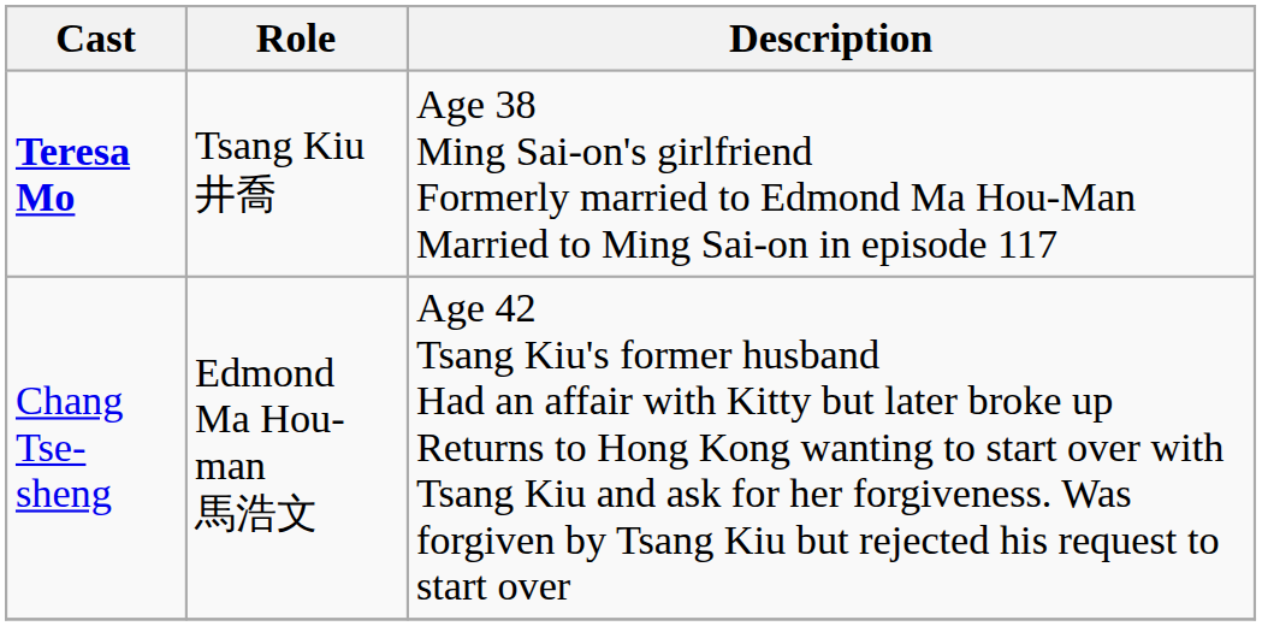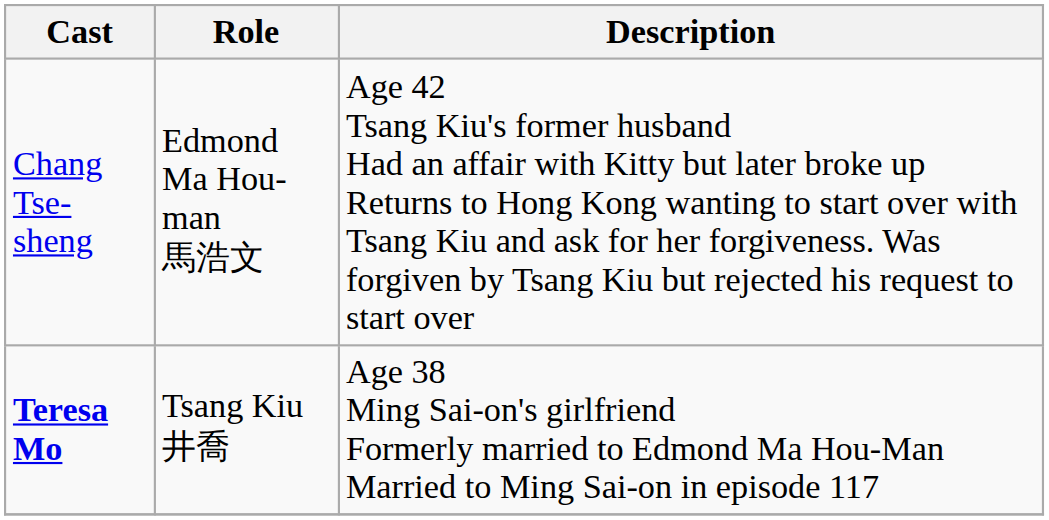 <table class="wikitable" width="55%">
 <tr>
 <th>Cast</th>
 <th>Role</th>
 <th>Description</th>
 </tr>
 <tr>
+<td><a href='#'>Chang Tse-sheng</a></td>
+<td>Edmond Ma Hou-man <br> 馬浩文</td>
+<td>Age 42<br>Tsang Kiu's former husband <br> Had an affair with Kitty but later broke up<br>Returns to Hong Kong wanting to start over with Tsang Kiu and ask for her forgiveness. Was forgiven by Tsang Kiu but rejected his request to start over</td>
+</tr>
+<tr>
 <td><strong><a href='#'>Teresa Mo</a></strong></td>
 <td>Tsang Kiu <br> 井喬</td>
 <td>Age 38<br>Ming Sai-on's girlfriend<br>Formerly married to Edmond Ma Hou-Man<br>Married to Ming Sai-on in episode 117</td>
 </tr>
 <tr>
-<td><a href='#'>Chang Tse-sheng</a></td>
-<td>Edmond Ma Hou-man <br> 馬浩文</td>
-<td>Age 42<br>Tsang Kiu's former husband <br> Had an affair with Kitty but later broke up<br>Returns to Hong Kong wanting to start over with Tsang Kiu and ask for her forgiveness. Was forgiven by Tsang Kiu but rejected his request to start over</td>
-</tr>
-<tr>
 </tr>
 </table>
